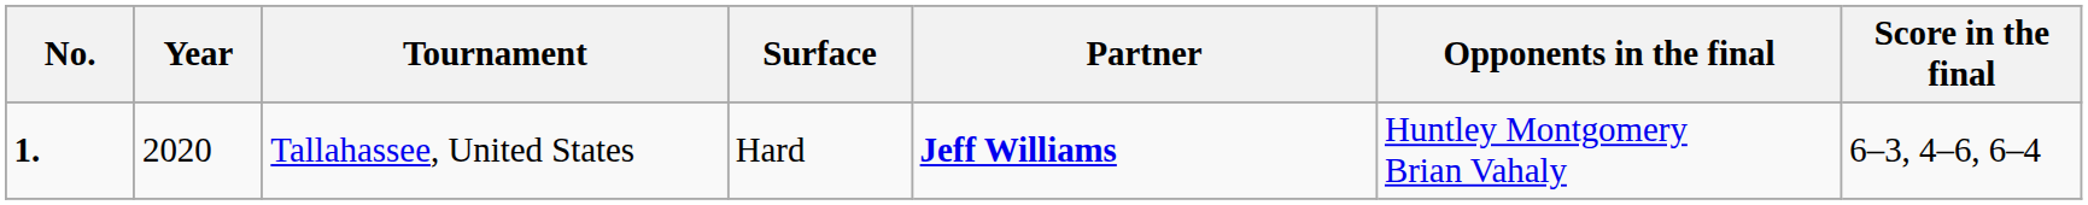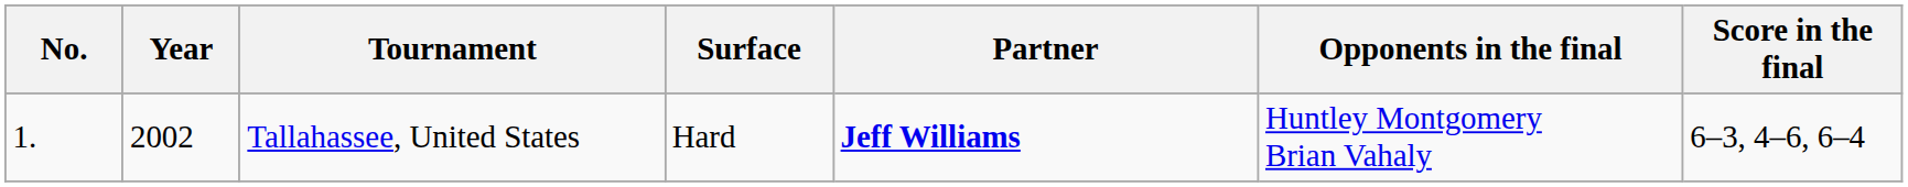 <table class="sortable wikitable" style=font-size:97%>
 <tr>
 <th width=50>No.</th>
 <th width=50>Year</th>
 <th width=200>Tournament</th>
 <th width=75>Surface</th>
 <th width=200>Partner</th>
 <th width=200>Opponents in the final</th>
 <th width=100>Score in the final</th>
 </tr>
 <tr>
-<td><strong>1.</strong></td>
-<td>2020</td>
+<td>1.</td>
+<td>2002</td>
 <td> <a href='#'>Tallahassee</a>, United States</td>
 <td>Hard</td>
 <td><strong> <a href='#'>Jeff Williams</a></strong></td>
 <td> <a href='#'>Huntley Montgomery</a><br> <a href='#'>Brian Vahaly</a></td>
 <td>6–3, 4–6, 6–4</td>
 </tr>
 </table>
